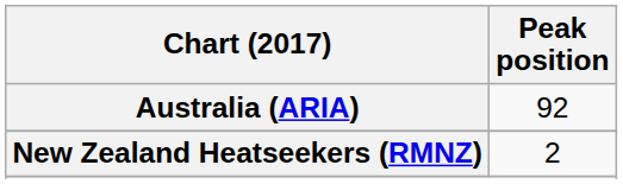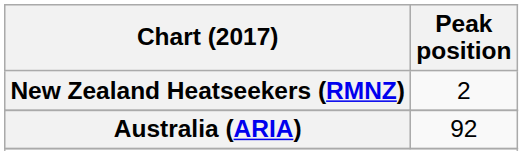 <table class="wikitable sortable plainrowheaders" style="text-align:center">
 <tr>
 <th scope="col">Chart (2017)</th>
 <th scope="col">Peak<br> position</th>
+</tr>
+<tr>
+<th scope="row">New Zealand Heatseekers (<a href='#'>RMNZ</a>)</th>
+<td>2</td>
+</tr>
+<tr>
 </tr>
 <tr>
 <th scope="row">Australia (<a href='#'>ARIA</a>)</th>
 <td>92</td>
 </tr>
 <tr>
 </tr>
 <tr>
-<th scope="row">New Zealand Heatseekers (<a href='#'>RMNZ</a>)</th>
-<td>2</td>
-</tr>
-<tr>
-</tr>
-<tr>
 </tr>
 <tr>
 </tr>
 </table>
